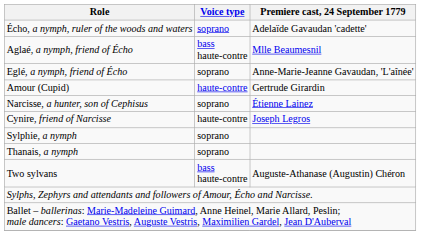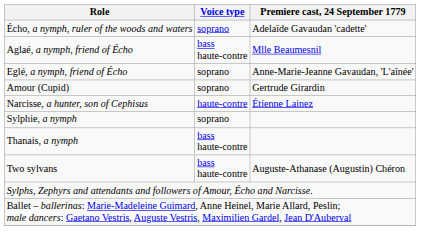 <table class="wikitable">
 <tr>
 <th>Role</th>
 <th><a href='#'>Voice type</a></th>
 <th>Premiere cast, 24 September 1779</th>
 </tr>
 <tr>
 <td>Écho, <em>a nymph, ruler of the woods and waters</em></td>
 <td><a href='#'>soprano</a></td>
 <td>Adelaïde Gavaudan 'cadette'</td>
 </tr>
 <tr>
 <td>Aglaé, <em>a nymph, friend of Écho</em></td>
 <td><a href='#'>bass</a><br>haute-contre</td>
 <td><a href='#'>Mlle Beaumesnil</a></td>
 </tr>
 <tr>
 <td>Eglé, <em>a nymph, friend of Écho</em></td>
 <td>soprano</td>
 <td>Anne-Marie-Jeanne Gavaudan, 'L'aînée'</td>
 </tr>
 <tr>
 <td>Amour (Cupid)</td>
-<td><a href='#'>haute-contre</a></td>
+<td>soprano</td>
 <td>Gertrude Girardin</td>
 </tr>
 <tr>
 <td>Narcisse, <em>a hunter, son of Cephisus</em></td>
-<td>soprano</td>
+<td><a href='#'>haute-contre</a></td>
 <td><a href='#'>Étienne Lainez</a></td>
-</tr>
-<tr>
-<td>Cynire, <em>friend of Narcisse</em></td>
-<td>haute-contre</td>
-<td><a href='#'>Joseph Legros</a></td>
 </tr>
 <tr>
 <td>Sylphie, <em>a nymph</em></td>
 <td>soprano</td>
 <td></td>
 </tr>
 <tr>
 <td>Thanais, <em>a nymph</em></td>
-<td>soprano</td>
+<td><a href='#'>bass</a><br>haute-contre</td>
 <td></td>
 </tr>
 <tr>
 <td>Two sylvans</td>
 <td><a href='#'>bass</a><br>haute-contre</td>
 <td>Auguste-Athanase (Augustin) Chéron<br></td>
 </tr>
 <tr>
 <td colspan="3"><em>Sylphs, Zephyrs and attendants and followers of Amour, Écho and Narcisse.</em></td>
 </tr>
 <tr>
 <td colspan="3">Ballet – <em>ballerinas</em>: <a href='#'>Marie-Madeleine Guimard</a>, Anne Heinel, Marie Allard, Peslin;<br><em>male dancers</em>: <a href='#'>Gaetano Vestris</a>, <a href='#'>Auguste Vestris</a>, <a href='#'>Maximilien Gardel</a>, <a href='#'>Jean D'Auberval</a></td>
 </tr>
 <tr>
 </tr>
 </table>
